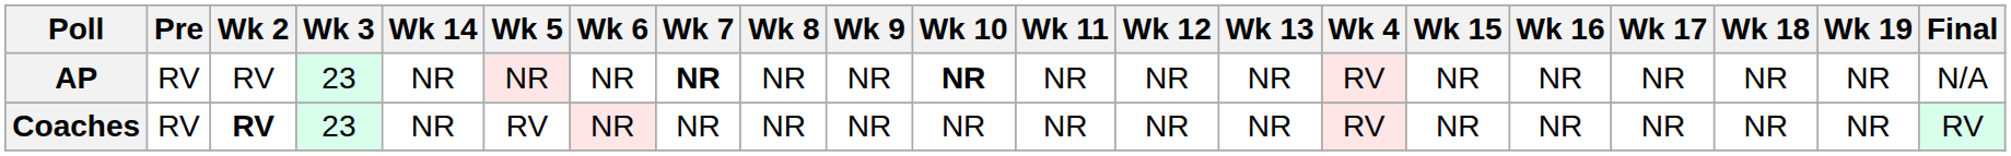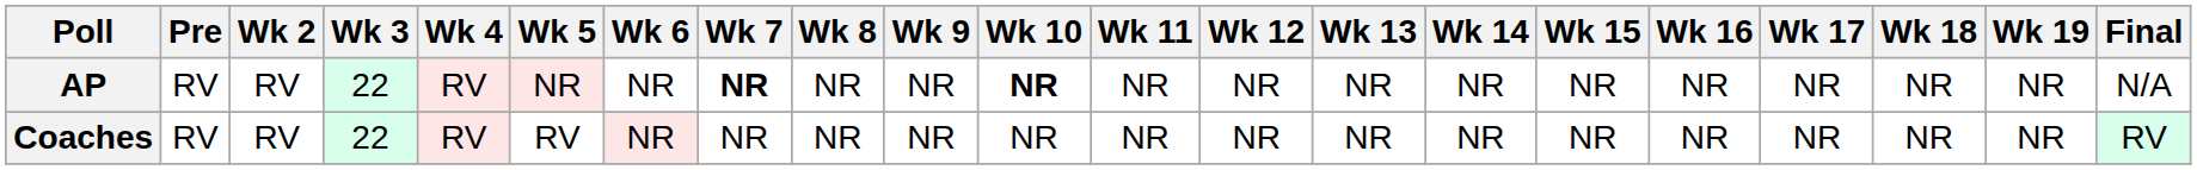 <table class="wikitable" style="white-space:nowrap;text-align:center;">
 <tr>
 <th>Poll</th>
 <th>Pre</th>
 <th>Wk 2</th>
 <th>Wk 3</th>
-<th>Wk 14</th>
+<th>Wk 4</th>
 <th>Wk 5</th>
 <th>Wk 6</th>
 <th>Wk 7</th>
 <th>Wk 8</th>
 <th>Wk 9</th>
 <th>Wk 10</th>
 <th>Wk 11</th>
 <th>Wk 12</th>
 <th>Wk 13</th>
-<th>Wk 4</th>
+<th>Wk 14</th>
 <th>Wk 15</th>
 <th>Wk 16</th>
 <th>Wk 17</th>
 <th>Wk 18</th>
 <th>Wk 19</th>
 <th>Final</th>
 </tr>
 <tr>
 <th>AP</th>
 <td style="background:#FFF;">RV</td>
 <td style="background:#FFF;">RV</td>
-<td style="background:#D8FFEB;">23</td>
-<td style="background:#FFF;">NR</td>
+<td style="background:#D8FFEB;">22</td>
+<td style="background:#FFE6E6;">RV</td>
 <td style="background:#FFE6E6;">NR</td>
 <td style="background:#FFF;">NR</td>
 <td style="background:#FFF;"><strong>NR</strong></td>
 <td style="background:#FFF;">NR</td>
 <td style="background:#FFF;">NR</td>
 <td style="background:#FFF;"><strong>NR</strong></td>
 <td style="background:#FFF;">NR</td>
 <td style="background:#FFF;">NR</td>
 <td style="background:#FFF;">NR</td>
-<td style="background:#FFE6E6;">RV</td>
+<td style="background:#FFF;">NR</td>
 <td style="background:#FFF;">NR</td>
 <td style="background:#FFF;">NR</td>
 <td style="background:#FFF;">NR</td>
 <td style="background:#FFF;">NR</td>
 <td style="background:#FFF;">NR</td>
 <td style="background:#FFF;">N/A</td>
 </tr>
 <tr>
 <th>Coaches</th>
 <td style="background:#FFF;">RV</td>
-<td style="background:#FFF;"><strong>RV</strong></td>
-<td style="background:#D8FFEB;">23</td>
-<td style="background:#FFF;">NR</td>
+<td style="background:#FFF;">RV</td>
+<td style="background:#D8FFEB;">22</td>
+<td style="background:#FFE6E6;">RV</td>
 <td style="background:#FFF;">RV</td>
 <td style="background:#FFE6E6;">NR</td>
 <td style="background:#FFF;">NR</td>
 <td style="background:#FFF;">NR</td>
 <td style="background:#FFF;">NR</td>
 <td style="background:#FFF;">NR</td>
 <td style="background:#FFF;">NR</td>
 <td style="background:#FFF;">NR</td>
 <td style="background:#FFF;">NR</td>
-<td style="background:#FFE6E6;">RV</td>
+<td style="background:#FFF;">NR</td>
 <td style="background:#FFF;">NR</td>
 <td style="background:#FFF;">NR</td>
 <td style="background:#FFF;">NR</td>
 <td style="background:#FFF;">NR</td>
 <td style="background:#FFF;">NR</td>
 <td style="background:#D8FFEB;">RV</td>
 </tr>
 </table>
